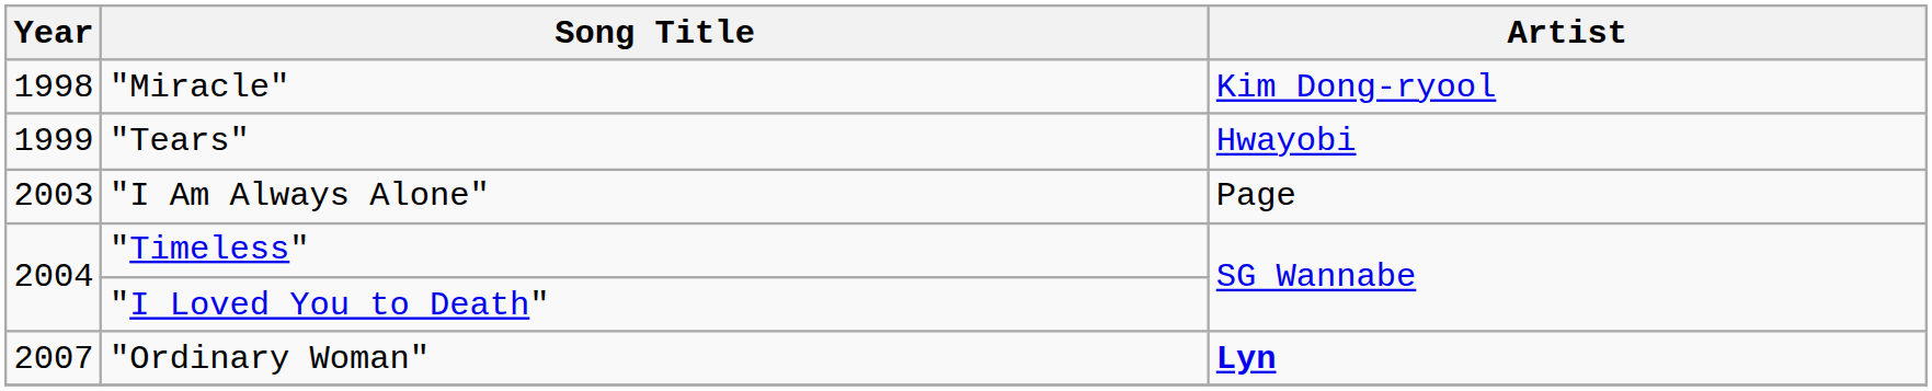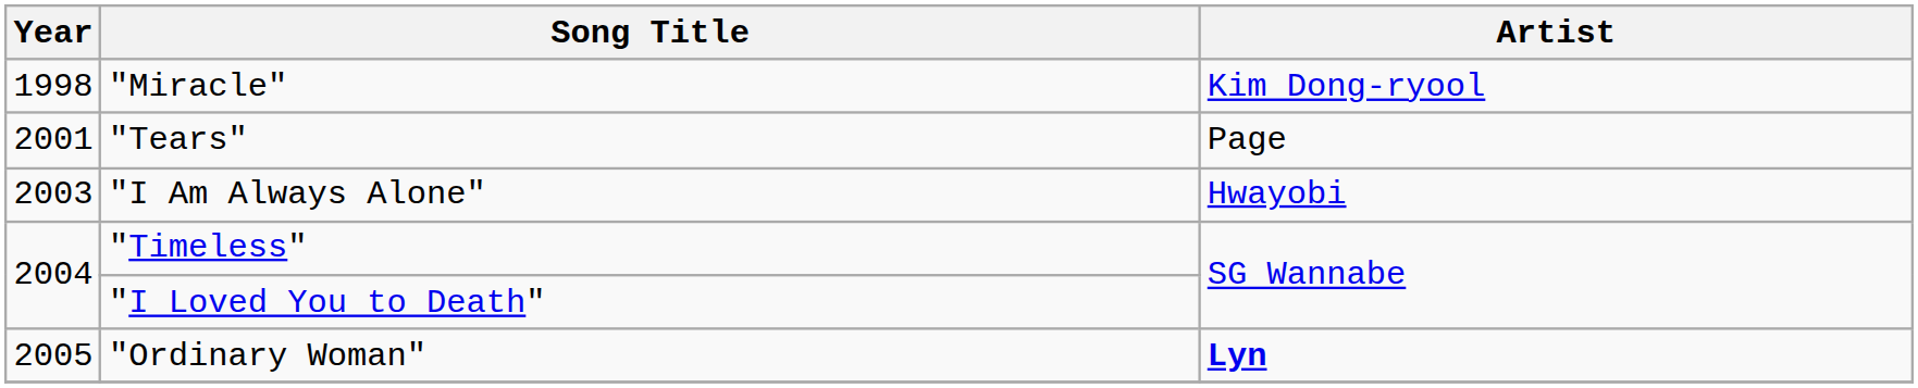 <table class="wikitable" style="width:750px">
 <tr>
 <th width=10>Year</th>
 <th>Song Title</th>
 <th>Artist</th>
 </tr>
 <tr>
 <td>1998</td>
 <td> "Miracle"</td>
 <td><a href='#'>Kim Dong-ryool</a></td>
 </tr>
 <tr>
-<td>1999</td>
+<td>2001</td>
 <td> "Tears"</td>
-<td><a href='#'>Hwayobi</a></td>
+<td>Page</td>
 </tr>
 <tr>
 <td>2003</td>
 <td> "I Am Always Alone"</td>
-<td>Page</td>
+<td><a href='#'>Hwayobi</a></td>
 </tr>
 <tr>
 <td rowspan=2>2004</td>
 <td>"<a href='#'>Timeless</a>"</td>
 <td rowspan=2><a href='#'>SG Wannabe</a></td>
 </tr>
 <tr>
 <td> "<a href='#'>I Loved You to Death</a>"</td>
 </tr>
 <tr>
-<td>2007</td>
+<td>2005</td>
 <td> "Ordinary Woman"</td>
 <td><strong><a href='#'>Lyn</a></strong></td>
 </tr>
 <tr>
 </tr>
 </table>
